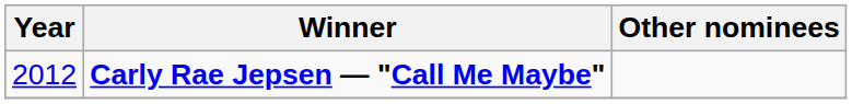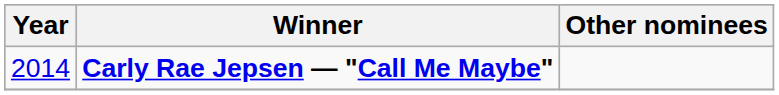 <table class="wikitable">
 <tr>
 <th>Year</th>
 <th>Winner</th>
 <th>Other nominees</th>
 </tr>
 <tr>
-<td><a href='#'>2012</a></td>
+<td><a href='#'>2014</a></td>
 <td> <strong><a href='#'>Carly Rae Jepsen</a> — "<a href='#'>Call Me Maybe</a>"</strong></td>
 <td></td>
 </tr>
 <tr>
 </tr>
 </table>
